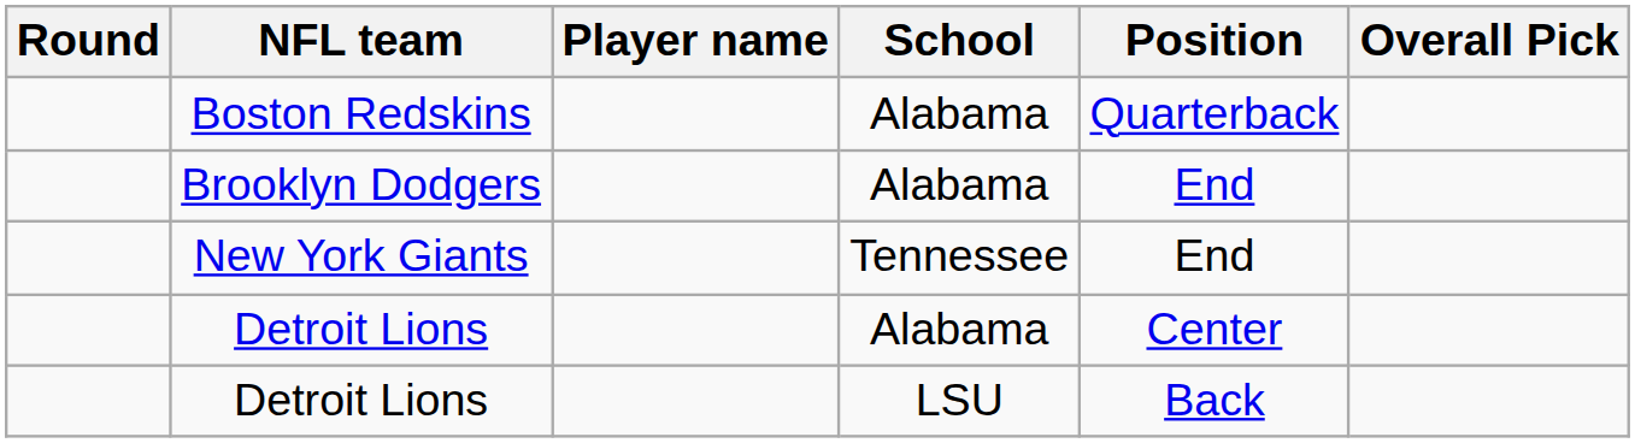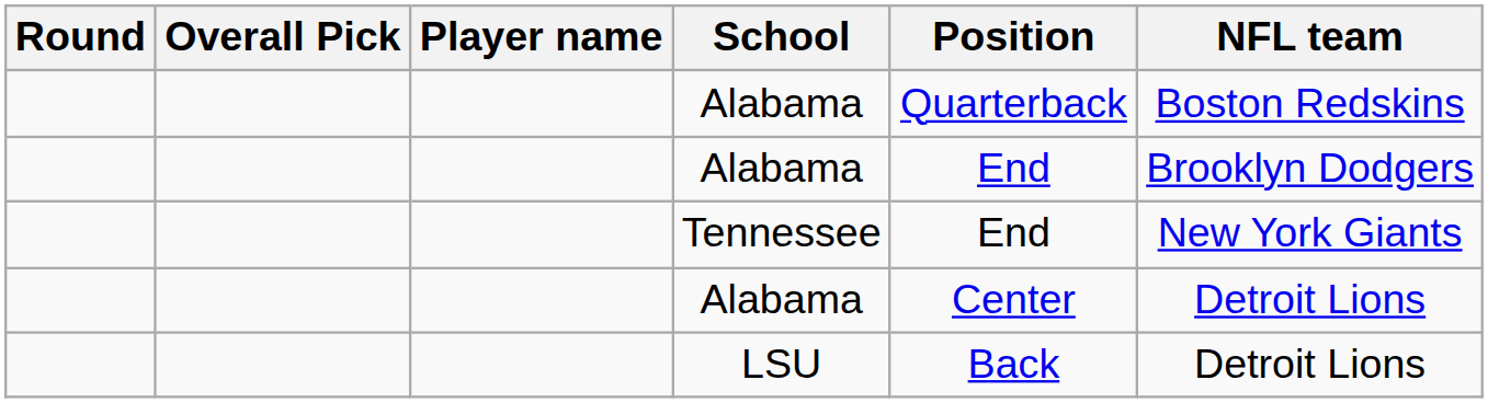 <table class="wikitable sortable" style="text-align:center">
 <tr>
 <th scope="col">Round</th>
-<th scope="col">NFL team</th>
+<th scope="col">Overall Pick</th>
 <th scope="col">Player name</th>
 <th scope="col">School</th>
 <th scope="col">Position</th>
-<th scope="col">Overall Pick</th>
+<th scope="col">NFL team</th>
 </tr>
 <tr>
 <td></td>
-<td><a href='#'>Boston Redskins</a></td>
+<td></td>
 <td></td>
 <td>Alabama</td>
 <td><a href='#'>Quarterback</a></td>
-<td></td>
+<td><a href='#'>Boston Redskins</a></td>
 </tr>
 <tr>
 <td></td>
-<td><a href='#'>Brooklyn Dodgers</a></td>
+<td></td>
 <td></td>
 <td>Alabama</td>
 <td><a href='#'>End</a></td>
-<td></td>
+<td><a href='#'>Brooklyn Dodgers</a></td>
 </tr>
 <tr>
 <td></td>
-<td><a href='#'>New York Giants</a></td>
+<td></td>
 <td></td>
 <td>Tennessee</td>
 <td>End</td>
-<td></td>
+<td><a href='#'>New York Giants</a></td>
 </tr>
 <tr>
 <td></td>
-<td><a href='#'>Detroit Lions</a></td>
+<td></td>
 <td></td>
 <td>Alabama</td>
 <td><a href='#'>Center</a></td>
-<td></td>
+<td><a href='#'>Detroit Lions</a></td>
 </tr>
 <tr>
 <td></td>
-<td>Detroit Lions</td>
+<td></td>
 <td></td>
 <td>LSU</td>
 <td><a href='#'>Back</a></td>
-<td></td>
+<td>Detroit Lions</td>
 </tr>
 </table>
